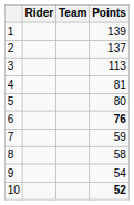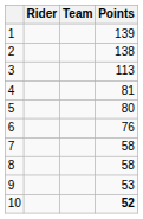 <table class="wikitable">
 <tr>
 <th></th>
 <th>Rider</th>
 <th>Team</th>
 <th>Points</th>
 </tr>
 <tr>
 <td>1</td>
 <td> </td>
 <td></td>
 <td align=right>139</td>
 </tr>
 <tr>
 <td>2</td>
 <td></td>
 <td></td>
-<td align=right>137</td>
+<td align=right>138</td>
 </tr>
 <tr>
 <td>3</td>
 <td>  </td>
 <td></td>
 <td align=right>113</td>
 </tr>
 <tr>
 <td>4</td>
 <td></td>
 <td></td>
 <td align=right>81</td>
 </tr>
 <tr>
 <td>5</td>
 <td></td>
 <td></td>
 <td align=right>80</td>
 </tr>
 <tr>
 <td>6</td>
 <td></td>
 <td></td>
-<td align=right><strong>76</strong></td>
+<td align=right>76</td>
 </tr>
 <tr>
 <td>7</td>
 <td></td>
 <td></td>
-<td align=right>59</td>
+<td align=right>58</td>
 </tr>
 <tr>
 <td>8</td>
 <td></td>
 <td></td>
 <td align=right>58</td>
 </tr>
 <tr>
 <td>9</td>
 <td></td>
 <td></td>
-<td align=right>54</td>
+<td align=right>53</td>
 </tr>
 <tr>
 <td>10</td>
 <td></td>
 <td></td>
 <td align=right><strong>52</strong></td>
 </tr>
 </table>
